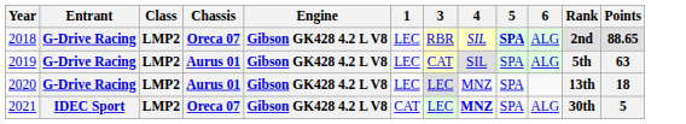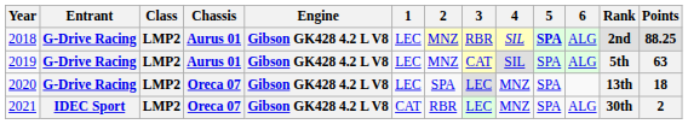 <table class="wikitable" style="text-align:center; font-size:85%">
 <tr>
 <th>Year</th>
 <th>Entrant</th>
 <th>Class</th>
 <th>Chassis</th>
 <th>Engine</th>
 <th>1</th>
+<th>2</th>
 <th>3</th>
 <th>4</th>
 <th>5</th>
 <th>6</th>
 <th>Rank</th>
 <th>Points</th>
 </tr>
 <tr>
 <td><a href='#'>2018</a></td>
 <th nowrap><a href='#'>G-Drive Racing</a></th>
 <th>LMP2</th>
-<th nowrap><a href='#'>Oreca 07</a></th>
+<th nowrap><a href='#'>Aurus 01</a></th>
 <th nowrap><a href='#'>Gibson</a> GK428 4.2 L V8</th>
 <td><a href='#'>LEC</a></td>
+<td style="background:#FFFFBF;"><a href='#'>MNZ</a><br></td>
 <td style="background:#FFFFBF;"><a href='#'>RBR</a><br></td>
 <td style="background:#FFFFBF;"><em><a href='#'>SIL</a></em><br></td>
 <td style="background:#DFFFDF;"><strong><a href='#'>SPA</a></strong><br></td>
 <td style="background:#DFFFDF;"><a href='#'>ALG</a><br></td>
 <th style="background:#DFDFDF;">2nd</th>
-<th style="background:#DFDFDF;">88.65</th>
+<th style="background:#DFDFDF;">88.25</th>
 </tr>
 <tr>
 <td><a href='#'>2019</a></td>
 <th nowrap><a href='#'>G-Drive Racing</a></th>
 <th>LMP2</th>
 <th nowrap><a href='#'>Aurus 01</a></th>
 <th nowrap><a href='#'>Gibson</a> GK428 4.2 L V8</th>
 <td><a href='#'>LEC</a></td>
+<td><a href='#'>MNZ</a></td>
 <td style="background:#FFFFBF;"><a href='#'>CAT</a><br></td>
 <td style="background:#DFDFDF;"><a href='#'>SIL</a><br></td>
 <td style="background:#DFFFDF;"><a href='#'>SPA</a><br></td>
 <td style="background:#DFFFDF;"><a href='#'>ALG</a><br></td>
 <th>5th</th>
 <th>63</th>
 </tr>
 <tr>
 <td><a href='#'>2020</a></td>
 <th nowrap><a href='#'>G-Drive Racing</a></th>
 <th>LMP2</th>
-<th nowrap><a href='#'>Aurus 01</a></th>
+<th nowrap><a href='#'>Oreca 07</a></th>
 <th nowrap><a href='#'>Gibson</a> GK428 4.2 L V8</th>
 <td><a href='#'>LEC</a></td>
+<td><a href='#'>SPA</a></td>
 <td style="background:#DFDFDF;"><a href='#'>LEC</a><br></td>
 <td><a href='#'>MNZ</a></td>
 <td><a href='#'>SPA</a></td>
 <td></td>
 <th>13th</th>
 <th>18</th>
 </tr>
 <tr>
 <td><a href='#'>2021</a></td>
 <th nowrap><a href='#'>IDEC Sport</a></th>
 <th>LMP2</th>
 <th nowrap><a href='#'>Oreca 07</a></th>
 <th nowrap><a href='#'>Gibson</a> GK428 4.2 L V8</th>
 <td><a href='#'>CAT</a></td>
+<td><a href='#'>RBR</a></td>
 <td style="background:#DFFFDF;"><a href='#'>LEC</a><br></td>
-<td><strong><a href='#'>MNZ</a></strong></td>
+<td><a href='#'>MNZ</a></td>
 <td><a href='#'>SPA</a></td>
 <td><a href='#'>ALG</a></td>
 <th>30th</th>
-<th>5</th>
+<th>2</th>
 </tr>
 </table>
